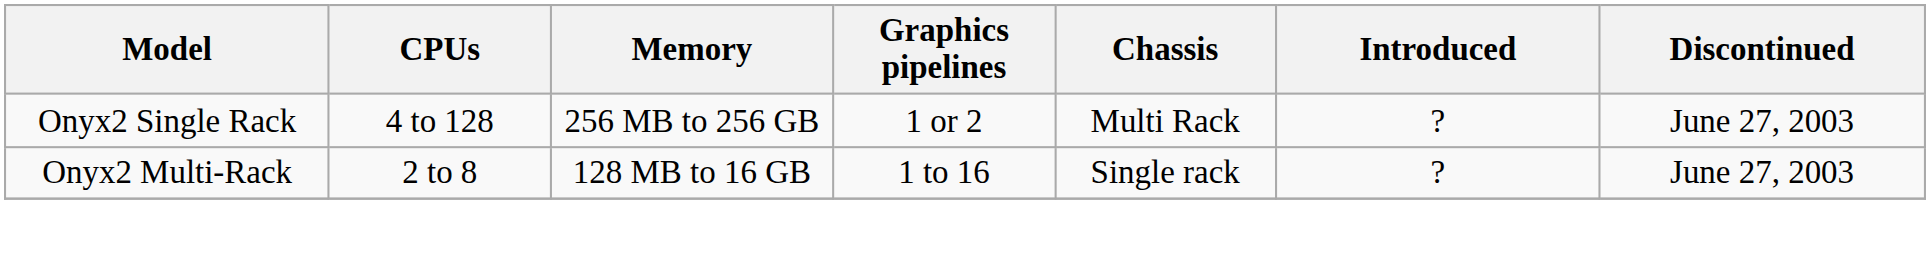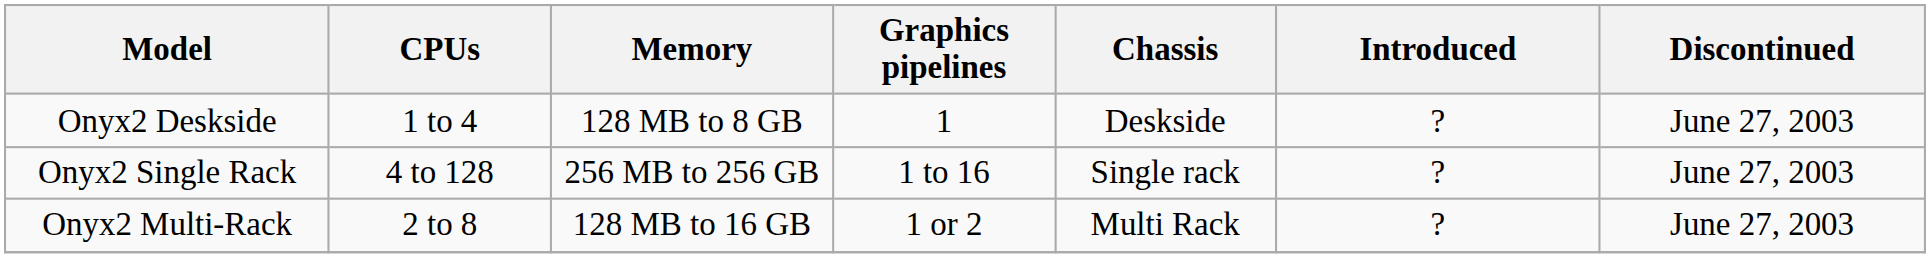 <table class="wikitable" style=text-align:center>
 <tr>
 <th width="150">Model</th>
 <th width="100">CPUs</th>
 <th width="130">Memory</th>
 <th width="100">Graphics pipelines</th>
 <th width="100">Chassis</th>
 <th width="150">Introduced</th>
 <th width="150">Discontinued</th>
 </tr>
 <tr>
+<td>Onyx2 Deskside</td>
+<td>1 to 4</td>
+<td>128 MB to 8 GB</td>
+<td>1</td>
+<td>Deskside</td>
+<td>?</td>
+<td>June 27, 2003</td>
+</tr>
+<tr>
 <td>Onyx2 Single Rack</td>
 <td>4 to 128</td>
 <td>256 MB to 256 GB</td>
-<td>1 or 2</td>
-<td>Multi Rack</td>
+<td>1 to 16</td>
+<td>Single rack</td>
 <td>?</td>
 <td>June 27, 2003</td>
 </tr>
 <tr>
 <td>Onyx2 Multi-Rack</td>
 <td>2 to 8</td>
 <td>128 MB to 16 GB</td>
-<td>1 to 16</td>
-<td>Single rack</td>
+<td>1 or 2</td>
+<td>Multi Rack</td>
 <td>?</td>
 <td>June 27, 2003</td>
 </tr>
 <tr>
 </tr>
 </table>
